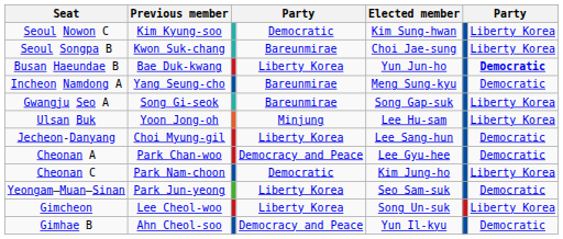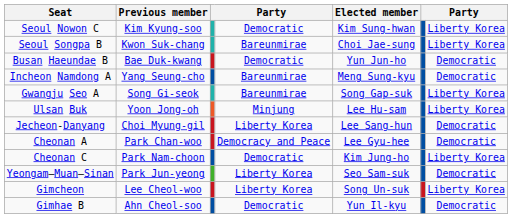 <table class="wikitable sortable" style="text-align:center">
 <tr style="text-align:center">
 <th>Seat</th>
 <th>Previous member</th>
 <th colspan="2">Party</th>
 <th>Elected member</th>
 <th colspan="2">Party</th>
 </tr>
 <tr>
 <td><a href='#'>Seoul</a> <a href='#'>Nowon</a> C</td>
 <td><a href='#'>Kim Kyung-soo</a></td>
 <td style="background-color:#20B2AA"></td>
 <td><a href='#'>Democratic</a></td>
 <td><a href='#'>Kim Sung-hwan</a></td>
 <td style="background-color:#004EA2"></td>
 <td><a href='#'>Liberty Korea</a></td>
 </tr>
 <tr>
 <td><a href='#'>Seoul</a> <a href='#'>Songpa</a> B</td>
 <td><a href='#'>Kwon Suk-chang</a></td>
 <td style="background-color:#20B2AA"></td>
 <td><a href='#'>Bareunmirae</a></td>
 <td><a href='#'>Choi Jae-sung</a></td>
 <td style="background-color:#004EA2"></td>
 <td><a href='#'>Liberty Korea</a></td>
 </tr>
 <tr>
 <td><a href='#'>Busan</a> <a href='#'>Haeundae</a> B</td>
 <td><a href='#'>Bae Duk-kwang</a></td>
 <td style="background-color:#C9151E"></td>
-<td><a href='#'>Liberty Korea</a></td>
+<td><a href='#'>Democratic</a></td>
 <td><a href='#'>Yun Jun-ho</a></td>
 <td style="background-color:#004EA2"></td>
-<td><strong><a href='#'>Democratic</a></strong></td>
+<td><a href='#'>Democratic</a></td>
 </tr>
 <tr>
 <td><a href='#'>Incheon</a> <a href='#'>Namdong</a> A</td>
 <td><a href='#'>Yang Seung-cho</a></td>
 <td style="background-color:#004EA2"></td>
 <td><a href='#'>Bareunmirae</a></td>
 <td><a href='#'>Meng Sung-kyu</a></td>
 <td style="background-color:#004EA2"></td>
 <td><a href='#'>Democratic</a></td>
 </tr>
 <tr>
 <td><a href='#'>Gwangju</a> <a href='#'>Seo</a> A</td>
 <td><a href='#'>Song Gi-seok</a></td>
 <td style="background-color:#20B2AA"></td>
 <td><a href='#'>Bareunmirae</a></td>
 <td><a href='#'>Song Gap-suk</a></td>
 <td style="background-color:#004EA2"></td>
 <td><a href='#'>Liberty Korea</a></td>
 </tr>
 <tr>
 <td><a href='#'>Ulsan</a> <a href='#'>Buk</a></td>
 <td><a href='#'>Yoon Jong-oh</a></td>
 <td style="background-color:#EE5927"></td>
 <td><a href='#'>Minjung</a></td>
 <td><a href='#'>Lee Hu-sam</a></td>
 <td style="background-color:#004EA2"></td>
 <td><a href='#'>Liberty Korea</a></td>
 </tr>
 <tr>
 <td><a href='#'>Jecheon</a>-<a href='#'>Danyang</a></td>
 <td><a href='#'>Choi Myung-gil</a></td>
 <td style="background-color:#C9151E"></td>
 <td><a href='#'>Liberty Korea</a></td>
 <td><a href='#'>Lee Sang-hun</a></td>
 <td style="background-color:#004EA2"></td>
 <td><a href='#'>Democratic</a></td>
 </tr>
 <tr>
 <td><a href='#'>Cheonan</a> A</td>
 <td><a href='#'>Park Chan-woo</a></td>
 <td style="background-color:#C9151E"></td>
 <td><a href='#'>Democracy and Peace</a></td>
 <td><a href='#'>Lee Gyu-hee</a></td>
 <td style="background-color:#004EA2"></td>
 <td><a href='#'>Democratic</a></td>
 </tr>
 <tr>
 <td><a href='#'>Cheonan</a> C</td>
 <td><a href='#'>Park Nam-choon</a></td>
 <td style="background-color:#004EA2"></td>
 <td><a href='#'>Democratic</a></td>
 <td><a href='#'>Kim Jung-ho</a></td>
 <td style="background-color:#004EA2"></td>
 <td><a href='#'>Liberty Korea</a></td>
 </tr>
 <tr>
 <td><a href='#'>Yeongam</a>–<a href='#'>Muan</a>–<a href='#'>Sinan</a></td>
 <td><a href='#'>Park Jun-yeong</a></td>
 <td style="background-color:#40B02A"></td>
 <td><a href='#'>Liberty Korea</a></td>
 <td><a href='#'>Seo Sam-suk</a></td>
 <td style="background-color:#004EA2"></td>
 <td><a href='#'>Democratic</a></td>
 </tr>
 <tr>
 <td><a href='#'>Gimcheon</a></td>
 <td><a href='#'>Lee Cheol-woo</a></td>
 <td style="background-color:#C9151E"></td>
 <td><a href='#'>Liberty Korea</a></td>
 <td><a href='#'>Song Un-suk</a></td>
 <td style="background-color:#C9151E"></td>
 <td><a href='#'>Liberty Korea</a></td>
 </tr>
 <tr>
 <td><a href='#'>Gimhae</a> B</td>
 <td><a href='#'>Ahn Cheol-soo</a></td>
 <td style="background-color:#004EA2"></td>
-<td><a href='#'>Democracy and Peace</a></td>
+<td><a href='#'>Democratic</a></td>
 <td><a href='#'>Yun Il-kyu</a></td>
 <td style="background-color:#004EA2"></td>
 <td><a href='#'>Democratic</a></td>
 </tr>
 </table>
